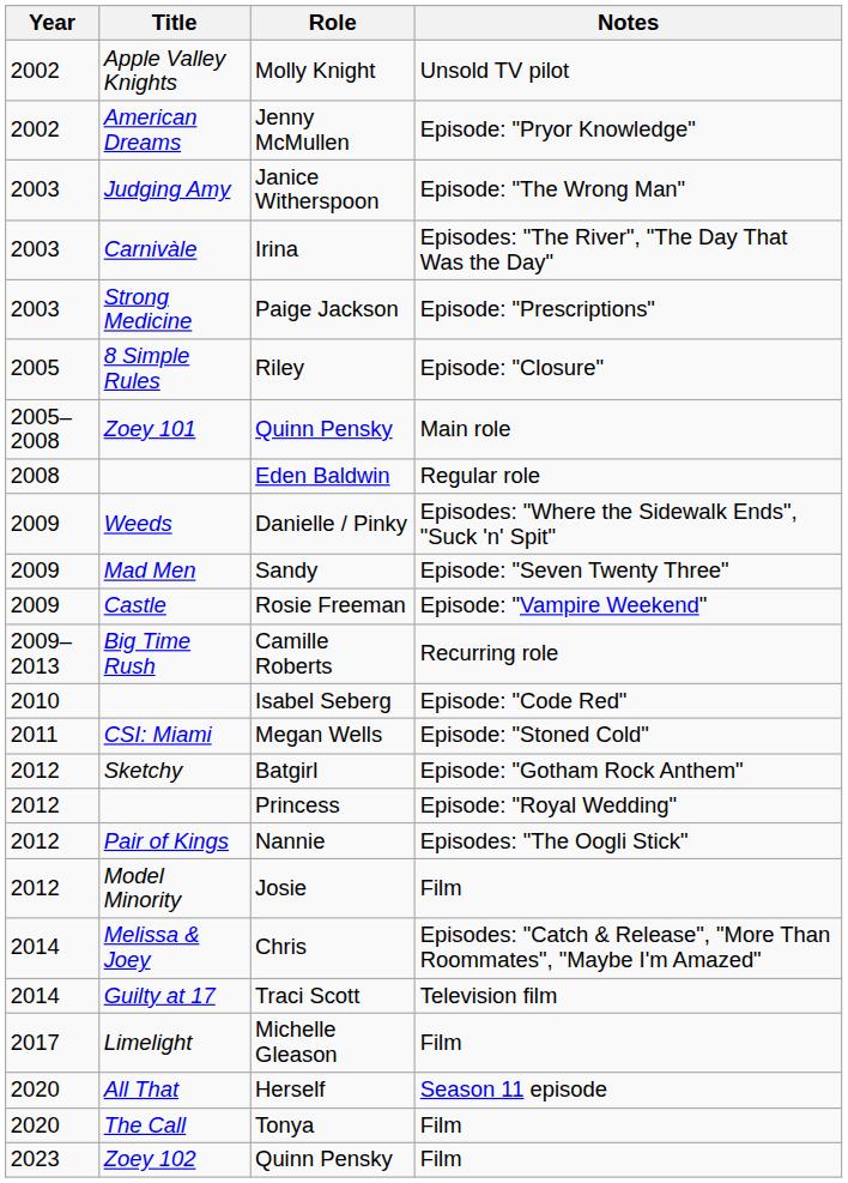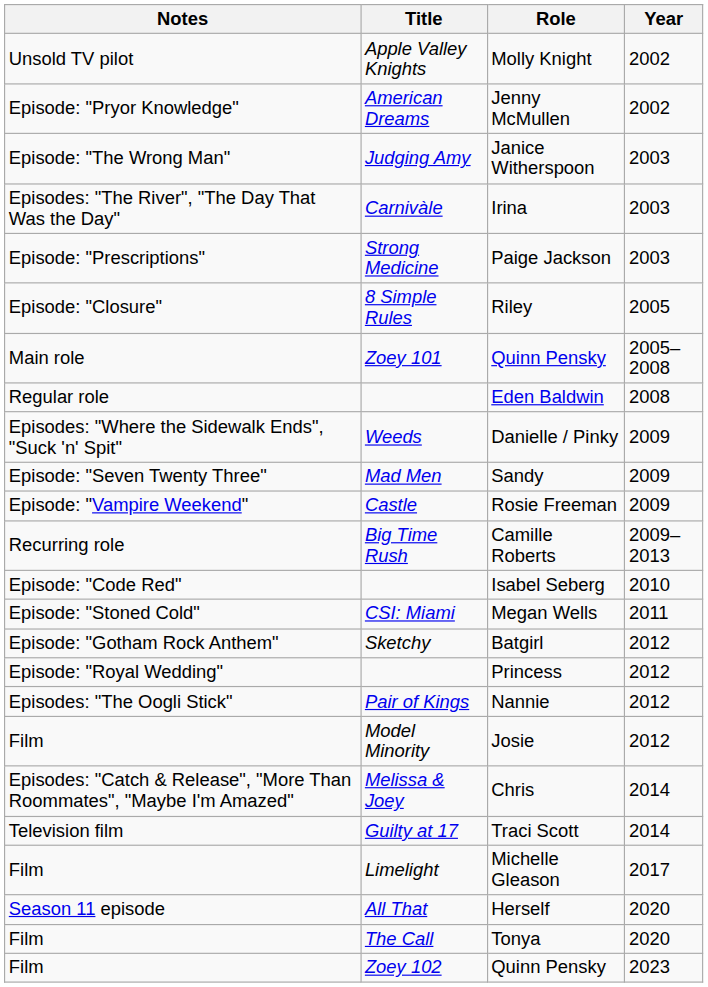 <table class="wikitable sortable">
 <tr>
-<th>Year</th>
+<th class="unsortable">Notes</th>
 <th>Title</th>
 <th>Role</th>
-<th class="unsortable">Notes</th>
+<th>Year</th>
 </tr>
 <tr>
-<td>2002</td>
+<td>Unsold TV pilot</td>
 <td><em>Apple Valley Knights</em></td>
 <td>Molly Knight</td>
-<td>Unsold TV pilot</td>
+<td>2002</td>
 </tr>
 <tr>
-<td>2002</td>
+<td>Episode: "Pryor Knowledge"</td>
 <td><em><a href='#'>American Dreams</a></em></td>
 <td>Jenny McMullen</td>
-<td>Episode: "Pryor Knowledge"</td>
+<td>2002</td>
 </tr>
 <tr>
-<td>2003</td>
+<td>Episode: "The Wrong Man"</td>
 <td><em><a href='#'>Judging Amy</a></em></td>
 <td>Janice Witherspoon</td>
-<td>Episode: "The Wrong Man"</td>
+<td>2003</td>
 </tr>
 <tr>
-<td>2003</td>
+<td>Episodes: "The River", "The Day That Was the Day"</td>
 <td><em><a href='#'>Carnivàle</a></em></td>
 <td>Irina</td>
-<td>Episodes: "The River", "The Day That Was the Day"</td>
+<td>2003</td>
 </tr>
 <tr>
-<td>2003</td>
+<td>Episode: "Prescriptions"</td>
 <td><em><a href='#'>Strong Medicine</a></em></td>
 <td>Paige Jackson</td>
-<td>Episode: "Prescriptions"</td>
+<td>2003</td>
 </tr>
 <tr>
-<td>2005</td>
+<td>Episode: "Closure"</td>
 <td><em><a href='#'>8 Simple Rules</a></em></td>
 <td>Riley</td>
-<td>Episode: "Closure"</td>
+<td>2005</td>
 </tr>
 <tr>
-<td>2005–2008</td>
+<td>Main role</td>
 <td><em><a href='#'>Zoey 101</a></em></td>
 <td><a href='#'>Quinn Pensky</a></td>
-<td>Main role</td>
+<td>2005–2008</td>
 </tr>
 <tr>
-<td>2008</td>
+<td>Regular role</td>
 <td><em></em></td>
 <td><a href='#'>Eden Baldwin</a></td>
-<td>Regular role</td>
+<td>2008</td>
 </tr>
 <tr>
-<td>2009</td>
+<td>Episodes: "Where the Sidewalk Ends", "Suck 'n' Spit"</td>
 <td><em><a href='#'>Weeds</a></em></td>
 <td>Danielle / Pinky</td>
-<td>Episodes: "Where the Sidewalk Ends", "Suck 'n' Spit"</td>
+<td>2009</td>
 </tr>
 <tr>
-<td>2009</td>
+<td>Episode: "Seven Twenty Three"</td>
 <td><em><a href='#'>Mad Men</a></em></td>
 <td>Sandy</td>
-<td>Episode: "Seven Twenty Three"</td>
+<td>2009</td>
 </tr>
 <tr>
-<td>2009</td>
+<td>Episode: "<a href='#'>Vampire Weekend</a>"</td>
 <td><em><a href='#'>Castle</a></em></td>
 <td>Rosie Freeman</td>
-<td>Episode: "<a href='#'>Vampire Weekend</a>"</td>
+<td>2009</td>
 </tr>
 <tr>
-<td>2009–2013</td>
+<td>Recurring role</td>
 <td><em><a href='#'>Big Time Rush</a></em></td>
 <td>Camille Roberts</td>
-<td>Recurring role</td>
+<td>2009–2013</td>
 </tr>
 <tr>
-<td>2010</td>
+<td>Episode: "Code Red"</td>
 <td><em></em></td>
 <td>Isabel Seberg</td>
-<td>Episode: "Code Red"</td>
+<td>2010</td>
 </tr>
 <tr>
-<td>2011</td>
+<td>Episode: "Stoned Cold"</td>
 <td><em><a href='#'>CSI: Miami</a></em></td>
 <td>Megan Wells</td>
-<td>Episode: "Stoned Cold"</td>
+<td>2011</td>
 </tr>
 <tr>
-<td>2012</td>
+<td>Episode: "Gotham Rock Anthem"</td>
 <td><em>Sketchy</em></td>
 <td>Batgirl</td>
-<td>Episode: "Gotham Rock Anthem"</td>
+<td>2012</td>
 </tr>
 <tr>
-<td>2012</td>
+<td>Episode: "Royal Wedding"</td>
 <td><em></em></td>
 <td>Princess</td>
-<td>Episode: "Royal Wedding"</td>
+<td>2012</td>
 </tr>
 <tr>
-<td>2012</td>
+<td>Episodes: "The Oogli Stick"</td>
 <td><em><a href='#'>Pair of Kings</a></em></td>
 <td>Nannie</td>
-<td>Episodes: "The Oogli Stick"</td>
+<td>2012</td>
 </tr>
 <tr>
-<td>2012</td>
+<td>Film</td>
 <td><em>Model Minority</em></td>
 <td>Josie</td>
-<td>Film</td>
+<td>2012</td>
 </tr>
 <tr>
-<td>2014</td>
+<td>Episodes: "Catch & Release", "More Than Roommates", "Maybe I'm Amazed"</td>
 <td><em><a href='#'>Melissa & Joey</a></em></td>
 <td>Chris</td>
-<td>Episodes: "Catch & Release", "More Than Roommates", "Maybe I'm Amazed"</td>
+<td>2014</td>
 </tr>
 <tr>
-<td>2014</td>
+<td>Television film</td>
 <td><em><a href='#'>Guilty at 17</a></em></td>
 <td>Traci Scott</td>
-<td>Television film</td>
+<td>2014</td>
 </tr>
 <tr>
-<td>2017</td>
+<td>Film</td>
 <td><em>Limelight</em></td>
 <td>Michelle Gleason</td>
-<td>Film</td>
+<td>2017</td>
 </tr>
 <tr>
-<td>2020</td>
+<td><a href='#'>Season 11</a> episode</td>
 <td><em><a href='#'>All That</a></em></td>
 <td>Herself</td>
-<td><a href='#'>Season 11</a> episode</td>
+<td>2020</td>
 </tr>
 <tr>
-<td>2020</td>
+<td>Film</td>
 <td><em><a href='#'>The Call</a></em></td>
 <td>Tonya</td>
-<td>Film</td>
+<td>2020</td>
 </tr>
 <tr>
-<td>2023</td>
+<td>Film</td>
 <td><em><a href='#'>Zoey 102</a></em></td>
 <td>Quinn Pensky</td>
-<td>Film</td>
+<td>2023</td>
 </tr>
 </table>
